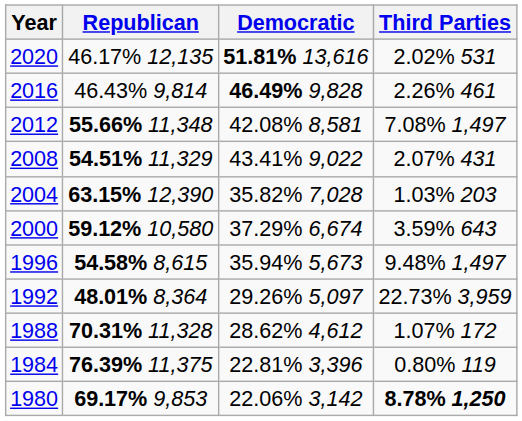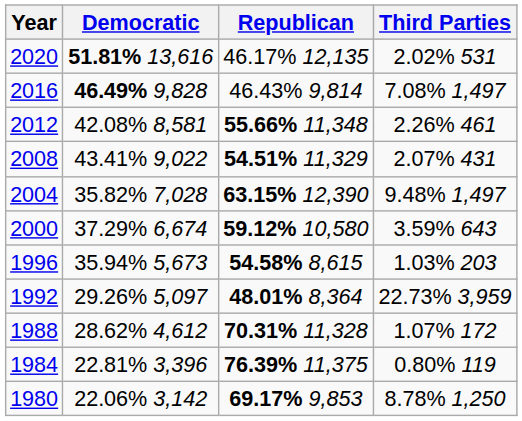 <table class="wikitable"  style="float:right; margin:1em; font-size:95%;">
 <tr style="background:lightgrey;">
 <th>Year</th>
+<th><a href='#'>Democratic</a></th>
 <th><a href='#'>Republican</a></th>
-<th><a href='#'>Democratic</a></th>
 <th><a href='#'>Third Parties</a></th>
 </tr>
 <tr>
 <td align="center" ><a href='#'>2020</a></td>
+<td align="center" ><strong>51.81%</strong> <em>13,616</em></td>
 <td align="center" >46.17% <em>12,135</em></td>
-<td align="center" ><strong>51.81%</strong> <em>13,616</em></td>
 <td align="center" >2.02% <em>531</em></td>
 </tr>
 <tr>
 <td align="center" ><a href='#'>2016</a></td>
+<td align="center" ><strong>46.49%</strong> <em>9,828</em></td>
 <td align="center" >46.43% <em>9,814</em></td>
-<td align="center" ><strong>46.49%</strong> <em>9,828</em></td>
+<td align="center" >7.08% <em>1,497</em></td>
+</tr>
+<tr>
+<td align="center" ><a href='#'>2012</a></td>
+<td align="center" >42.08% <em>8,581</em></td>
+<td align="center" ><strong>55.66%</strong> <em>11,348</em></td>
 <td align="center" >2.26% <em>461</em></td>
 </tr>
 <tr>
-<td align="center" ><a href='#'>2012</a></td>
-<td align="center" ><strong>55.66%</strong> <em>11,348</em></td>
-<td align="center" >42.08% <em>8,581</em></td>
-<td align="center" >7.08% <em>1,497</em></td>
-</tr>
-<tr>
 <td align="center" ><a href='#'>2008</a></td>
+<td align="center" >43.41% <em>9,022</em></td>
 <td align="center" ><strong>54.51%</strong> <em>11,329</em></td>
-<td align="center" >43.41% <em>9,022</em></td>
 <td align="center" >2.07% <em>431</em></td>
 </tr>
 <tr>
 <td align="center" ><a href='#'>2004</a></td>
+<td align="center" >35.82% <em>7,028</em></td>
 <td align="center" ><strong>63.15%</strong> <em>12,390</em></td>
-<td align="center" >35.82% <em>7,028</em></td>
-<td align="center" >1.03% <em>203</em></td>
+<td align="center" >9.48% <em>1,497</em></td>
 </tr>
 <tr>
 <td align="center" ><a href='#'>2000</a></td>
+<td align="center" >37.29% <em>6,674</em></td>
 <td align="center" ><strong>59.12%</strong> <em>10,580</em></td>
-<td align="center" >37.29% <em>6,674</em></td>
 <td align="center" >3.59% <em>643</em></td>
 </tr>
 <tr>
 <td align="center" ><a href='#'>1996</a></td>
+<td align="center" >35.94% <em>5,673</em></td>
 <td align="center" ><strong>54.58%</strong> <em>8,615</em></td>
-<td align="center" >35.94% <em>5,673</em></td>
-<td align="center" >9.48% <em>1,497</em></td>
+<td align="center" >1.03% <em>203</em></td>
 </tr>
 <tr>
 <td align="center" ><a href='#'>1992</a></td>
+<td align="center" >29.26% <em>5,097</em></td>
 <td align="center" ><strong>48.01%</strong> <em>8,364</em></td>
-<td align="center" >29.26% <em>5,097</em></td>
 <td align="center" >22.73% <em>3,959</em></td>
 </tr>
 <tr>
 <td align="center" ><a href='#'>1988</a></td>
+<td align="center" >28.62% <em>4,612</em></td>
 <td align="center" ><strong>70.31%</strong> <em>11,328</em></td>
-<td align="center" >28.62% <em>4,612</em></td>
 <td align="center" >1.07% <em>172</em></td>
 </tr>
 <tr>
 <td align="center" ><a href='#'>1984</a></td>
+<td align="center" >22.81% <em>3,396</em></td>
 <td align="center" ><strong>76.39%</strong> <em>11,375</em></td>
-<td align="center" >22.81% <em>3,396</em></td>
 <td align="center" >0.80% <em>119</em></td>
 </tr>
 <tr>
 <td align="center" ><a href='#'>1980</a></td>
+<td align="center" >22.06% <em>3,142</em></td>
 <td align="center" ><strong>69.17%</strong> <em>9,853</em></td>
-<td align="center" >22.06% <em>3,142</em></td>
-<td align="center" ><strong>8.78% <em>1,250</em></strong></td>
+<td align="center" >8.78% <em>1,250</em></td>
 </tr>
 </table>
